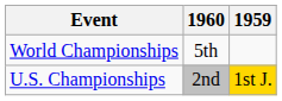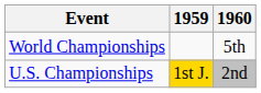 <table class="wikitable">
 <tr>
 <th>Event</th>
+<th>1959</th>
 <th>1960</th>
-<th>1959</th>
 </tr>
 <tr>
 <td><a href='#'>World Championships</a></td>
+<td></td>
 <td align="center">5th</td>
-<td></td>
 </tr>
 <tr>
 <td><a href='#'>U.S. Championships</a></td>
+<td align="center" bgcolor="gold">1st J.</td>
 <td align="center" bgcolor="silver">2nd</td>
-<td align="center" bgcolor="gold">1st J.</td>
 </tr>
 </table>
